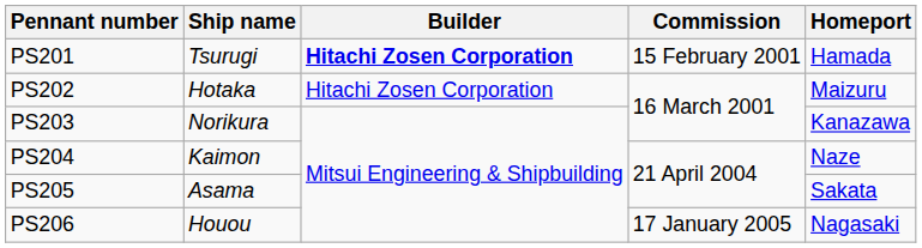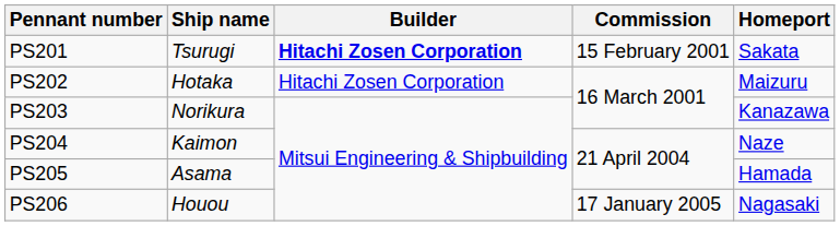 <table class="sortable wikitable">
 <tr>
 <th>Pennant number</th>
 <th>Ship name</th>
 <th>Builder</th>
 <th>Commission</th>
 <th>Homeport</th>
 </tr>
 <tr>
 <td>PS201</td>
 <td><em>Tsurugi</em></td>
 <td><strong><a href='#'>Hitachi Zosen Corporation</a></strong></td>
 <td>15 February 2001</td>
-<td><a href='#'>Hamada</a></td>
+<td><a href='#'>Sakata</a></td>
 </tr>
 <tr>
 <td>PS202</td>
 <td><em>Hotaka</em></td>
 <td><a href='#'>Hitachi Zosen Corporation</a></td>
 <td rowspan="2">16 March 2001</td>
 <td><a href='#'>Maizuru</a></td>
 </tr>
 <tr>
 <td>PS203</td>
 <td><em>Norikura</em></td>
 <td rowspan="4"><a href='#'>Mitsui Engineering & Shipbuilding</a></td>
 <td><a href='#'>Kanazawa</a></td>
 </tr>
 <tr>
 <td>PS204</td>
 <td><em>Kaimon</em></td>
 <td rowspan="2">21 April 2004</td>
 <td><a href='#'>Naze</a></td>
 </tr>
 <tr>
 <td>PS205</td>
 <td><em>Asama</em></td>
-<td><a href='#'>Sakata</a></td>
+<td><a href='#'>Hamada</a></td>
 </tr>
 <tr>
 <td>PS206</td>
 <td><em>Houou</em></td>
 <td>17 January 2005</td>
 <td><a href='#'>Nagasaki</a></td>
 </tr>
 </table>
